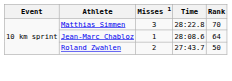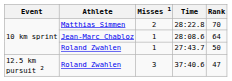 <table class="wikitable" style="font-size:90%">
 <tr>
 <th>Event</th>
 <th>Athlete</th>
 <th>Misses <sup>1</sup></th>
 <th>Time</th>
 <th>Rank</th>
 </tr>
 <tr>
 <td rowspan="3">10 km sprint</td>
 <td><a href='#'>Matthias Simmen</a></td>
-<td align="center">3</td>
+<td align="center">2</td>
 <td align="center">28:22.8</td>
 <td align="center">70</td>
 </tr>
 <tr>
 <td><a href='#'>Jean-Marc Chabloz</a></td>
 <td align="center">1</td>
 <td align="center">28:08.6</td>
 <td align="center">64</td>
 </tr>
 <tr>
 <td><a href='#'>Roland Zwahlen</a></td>
-<td align="center">2</td>
+<td align="center">1</td>
 <td align="center">27:43.7</td>
 <td align="center">50</td>
 </tr>
+<tr>
+<td>12.5 km <br> pursuit <sup>2</sup></td>
+<td><a href='#'>Roland Zwahlen</a></td>
+<td align="center">3</td>
+<td align="center">37:40.6</td>
+<td align="center">47</td>
+</tr>
 </table>
